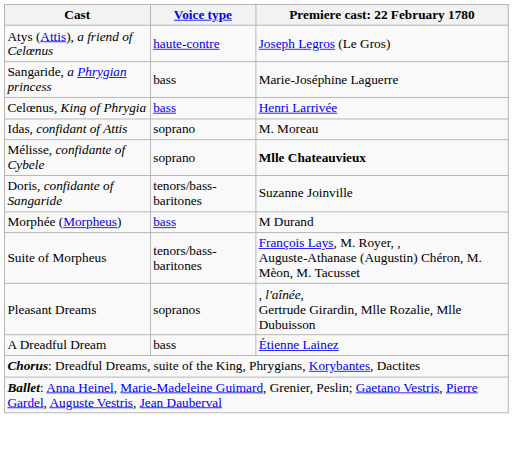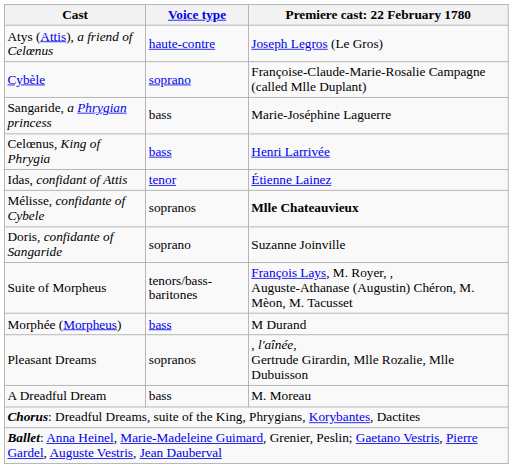 <table class="wikitable">
 <tr>
 <th>Cast</th>
 <th><a href='#'>Voice type</a></th>
 <th>Premiere cast: 22 February 1780</th>
 </tr>
 <tr>
 <td>Atys (<a href='#'>Attis</a>), <em>a friend of Celœnus</em></td>
 <td><a href='#'>haute-contre</a></td>
 <td><a href='#'>Joseph Legros</a> (Le Gros)</td>
+</tr>
+<tr>
+<td><a href='#'>Cybèle</a></td>
+<td><a href='#'>soprano</a></td>
+<td>Françoise-Claude-Marie-Rosalie Campagne (called Mlle Duplant)</td>
 </tr>
 <tr>
 <td>Sangaride, <em>a <a href='#'>Phrygian</a> princess</em></td>
 <td>bass</td>
 <td>Marie-Joséphine Laguerre</td>
 </tr>
 <tr>
 <td>Celœnus, <em>King of Phrygia</em></td>
 <td><a href='#'>bass</a></td>
 <td><a href='#'>Henri Larrivée</a></td>
 </tr>
 <tr>
 <td>Idas, <em>confidant of Attis</em></td>
-<td>soprano</td>
-<td>M. Moreau</td>
+<td><a href='#'>tenor</a></td>
+<td><a href='#'>Étienne Lainez</a></td>
 </tr>
 <tr>
 <td>Mélisse, <em>confidante of Cybele</em></td>
-<td>soprano</td>
+<td>sopranos</td>
 <td><strong>Mlle Chateauvieux</strong></td>
 </tr>
 <tr>
 <td>Doris, <em>confidante of Sangaride</em></td>
+<td>soprano</td>
+<td>Suzanne Joinville</td>
+</tr>
+<tr>
+<td>Suite of Morpheus</td>
 <td>tenors/bass-baritones</td>
-<td>Suzanne Joinville</td>
+<td><a href='#'>François Lays</a>, M. Royer, ,<br>Auguste-Athanase (Augustin) Chéron, M. Mèon, M. Tacusset</td>
 </tr>
 <tr>
 <td>Morphée (<a href='#'>Morpheus</a>)</td>
 <td><a href='#'>bass</a></td>
 <td>M Durand</td>
-</tr>
-<tr>
-<td>Suite of Morpheus</td>
-<td>tenors/bass-baritones</td>
-<td><a href='#'>François Lays</a>, M. Royer, ,<br>Auguste-Athanase (Augustin) Chéron, M. Mèon, M. Tacusset</td>
 </tr>
 <tr>
 <td>Pleasant Dreams</td>
 <td>sopranos</td>
 <td>, <em>l'aînée</em>,<br>Gertrude Girardin, Mlle Rozalie, Mlle Dubuisson</td>
 </tr>
 <tr>
 <td>A Dreadful Dream</td>
 <td>bass</td>
-<td><a href='#'>Étienne Lainez</a></td>
+<td>M. Moreau</td>
 </tr>
 <tr>
 <td colspan="3"><strong><em>Chorus</em></strong>: Dreadful Dreams, suite of the King, Phrygians, <a href='#'>Korybantes</a>, Dactites</td>
 </tr>
 <tr>
 <td colspan="3"><strong><em>Ballet</em></strong>: <a href='#'>Anna Heinel</a>, <a href='#'>Marie-Madeleine Guimard</a>, Grenier, Peslin; <a href='#'>Gaetano Vestris</a>, <a href='#'>Pierre Gardel</a>, <a href='#'>Auguste Vestris</a>, <a href='#'>Jean Dauberval</a></td>
 </tr>
 </table>
